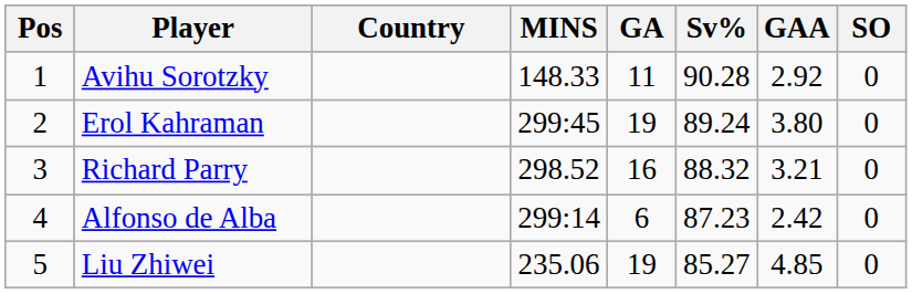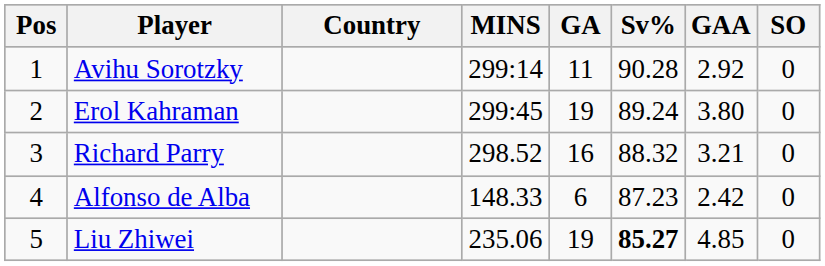 <table class="wikitable sortable" style="text-align: center;">
 <tr>
 <th width=30>Pos</th>
 <th width=120>Player</th>
 <th width=100>Country</th>
 <th width=30>MINS</th>
 <th width=30>GA</th>
 <th width=30>Sv%</th>
 <th width=30>GAA</th>
 <th width=30>SO</th>
 </tr>
 <tr>
 <td>1</td>
 <td align=left><a href='#'>Avihu Sorotzky</a></td>
 <td align=left></td>
-<td>148.33</td>
+<td>299:14</td>
 <td>11</td>
 <td>90.28</td>
 <td>2.92</td>
 <td>0</td>
 </tr>
 <tr>
 <td>2</td>
 <td align=left><a href='#'>Erol Kahraman</a></td>
 <td align=left></td>
 <td>299:45</td>
 <td>19</td>
 <td>89.24</td>
 <td>3.80</td>
 <td>0</td>
 </tr>
 <tr>
 <td>3</td>
 <td align=left><a href='#'>Richard Parry</a></td>
 <td align=left></td>
 <td>298.52</td>
 <td>16</td>
 <td>88.32</td>
 <td>3.21</td>
 <td>0</td>
 </tr>
 <tr>
 <td>4</td>
 <td align=left><a href='#'>Alfonso de Alba</a></td>
 <td align=left></td>
-<td>299:14</td>
+<td>148.33</td>
 <td>6</td>
 <td>87.23</td>
 <td>2.42</td>
 <td>0</td>
 </tr>
 <tr>
 <td>5</td>
 <td align=left><a href='#'>Liu Zhiwei</a></td>
 <td align=left></td>
 <td>235.06</td>
 <td>19</td>
-<td>85.27</td>
+<td><strong>85.27</strong></td>
 <td>4.85</td>
 <td>0</td>
 </tr>
 </table>
